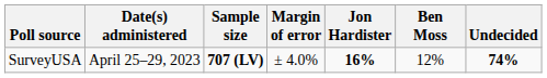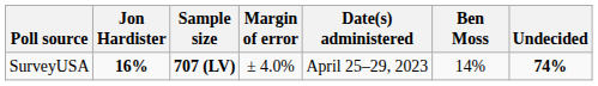 <table class="wikitable" style="font-size:90%;text-align:center;">
 <tr valign=bottom>
 <th>Poll source</th>
-<th>Date(s)<br>administered</th>
+<th style="width:60px;">Jon<br>Hardister</th>
 <th>Sample<br>size</th>
 <th>Margin<br>of error</th>
-<th style="width:60px;">Jon<br>Hardister</th>
+<th>Date(s)<br>administered</th>
 <th style="width:60px;">Ben<br>Moss</th>
 <th>Undecided</th>
 </tr>
 <tr>
 <td style="text-align:left;">SurveyUSA</td>
-<td>April 25–29, 2023</td>
+<td><strong>16%</strong></td>
 <td><strong>707 (LV)</strong></td>
 <td>± 4.0%</td>
-<td><strong>16%</strong></td>
-<td>12%</td>
+<td>April 25–29, 2023</td>
+<td>14%</td>
 <td><strong>74%</strong></td>
 </tr>
 </table>
